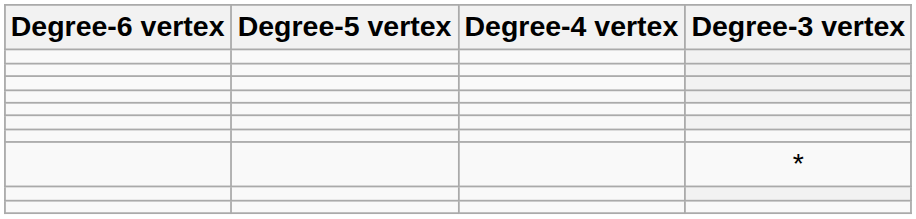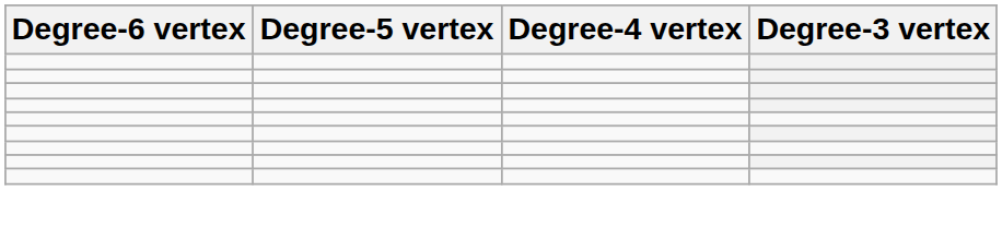 <table class="wikitable" style="margin: auto;">
 <tr>
 <th>Degree-6 vertex</th>
 <th>Degree-5 vertex</th>
 <th>Degree-4 vertex</th>
 <th>Degree-3 vertex</th>
 </tr>
 <tr align="center">
 <td></td>
 <td></td>
 <td></td>
 <th></th>
 </tr>
 <tr align="center">
 <td></td>
 <td></td>
 <td></td>
 <th></th>
 </tr>
 <tr align="center">
 <td></td>
 <td></td>
 <td></td>
 <th></th>
 </tr>
 <tr align="center">
 <td></td>
 <td></td>
 <td></td>
 <th></th>
 </tr>
 <tr align="center">
 <td></td>
 <td></td>
 <td></td>
 <td></td>
 </tr>
 <tr align="center">
 <td></td>
 <td></td>
 <td></td>
 <th></th>
 </tr>
 <tr align="center">
 <td></td>
 <td></td>
 <td></td>
 <td></td>
 </tr>
 <tr align="center">
 <td></td>
 <td></td>
 <td></td>
-<td>*</td>
-</tr>
-<tr align="center">
-<td></td>
-<td></td>
-<td></td>
 <th></th>
 </tr>
 <tr align="center">
 <td></td>
 <td></td>
 <td></td>
 <td></td>
 </tr>
 </table>
